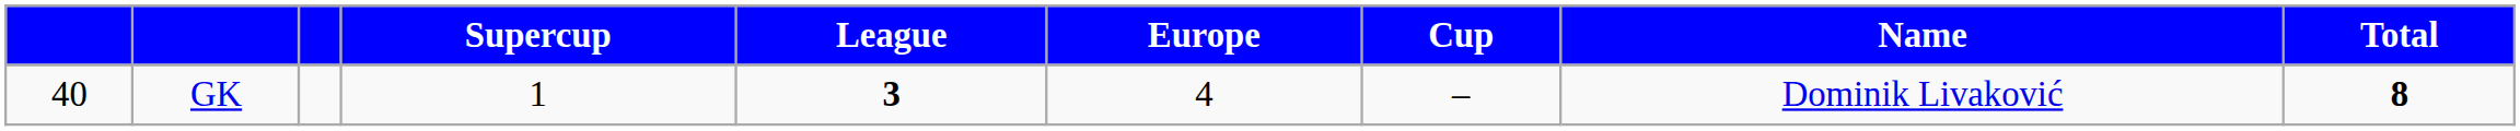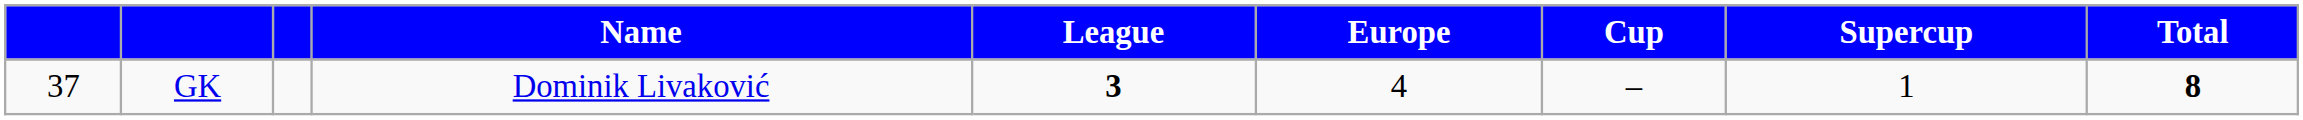 <table class="wikitable" style="text-align:center; font-size:90%; width:80%;">
 <tr>
 <th style="background:#0000ff; color:white; text-align:center;"></th>
 <th style="background:#0000ff; color:white; text-align:center;"></th>
 <th style="background:#0000ff; color:white; text-align:center;"></th>
-<th style="background:#0000ff; color:white; text-align:center;">Supercup</th>
+<th style="background:#0000ff; color:white; text-align:center;">Name</th>
 <th style="background:#0000ff; color:white; text-align:center;">League</th>
 <th style="background:#0000ff; color:white; text-align:center;">Europe</th>
 <th style="background:#0000ff; color:white; text-align:center;">Cup</th>
-<th style="background:#0000ff; color:white; text-align:center;">Name</th>
+<th style="background:#0000ff; color:white; text-align:center;">Supercup</th>
 <th style="background:#0000ff; color:white; text-align:center;">Total</th>
 </tr>
 <tr>
-<td>40</td>
+<td>37</td>
 <td><a href='#'>GK</a></td>
 <td></td>
-<td>1</td>
+<td><a href='#'>Dominik Livaković</a></td>
 <td><strong>3</strong></td>
 <td>4</td>
 <td>–</td>
-<td><a href='#'>Dominik Livaković</a></td>
+<td>1</td>
 <td><strong>8</strong></td>
 </tr>
 </table>
